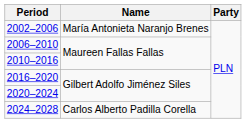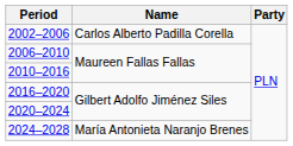 <table class="wikitable" style="margin:auto">
 <tr>
 <th>Period</th>
 <th>Name</th>
 <th>Party</th>
 </tr>
 <tr>
 <td><a href='#'>2002–2006</a></td>
-<td>María Antonieta Naranjo Brenes</td>
+<td>Carlos Alberto Padilla Corella</td>
 <td rowspan="6"> <a href='#'>PLN</a></td>
 </tr>
 <tr>
 <td><a href='#'>2006–2010</a></td>
 <td rowspan="2">Maureen Fallas Fallas</td>
 </tr>
 <tr>
 <td><a href='#'>2010–2016</a></td>
 </tr>
 <tr>
 <td><a href='#'>2016–2020</a></td>
 <td rowspan="2">Gilbert Adolfo Jiménez Siles</td>
 </tr>
 <tr>
 <td><a href='#'>2020–2024</a></td>
 </tr>
 <tr>
 <td><a href='#'>2024–2028</a></td>
-<td>Carlos Alberto Padilla Corella</td>
+<td>María Antonieta Naranjo Brenes</td>
 </tr>
 </table>
